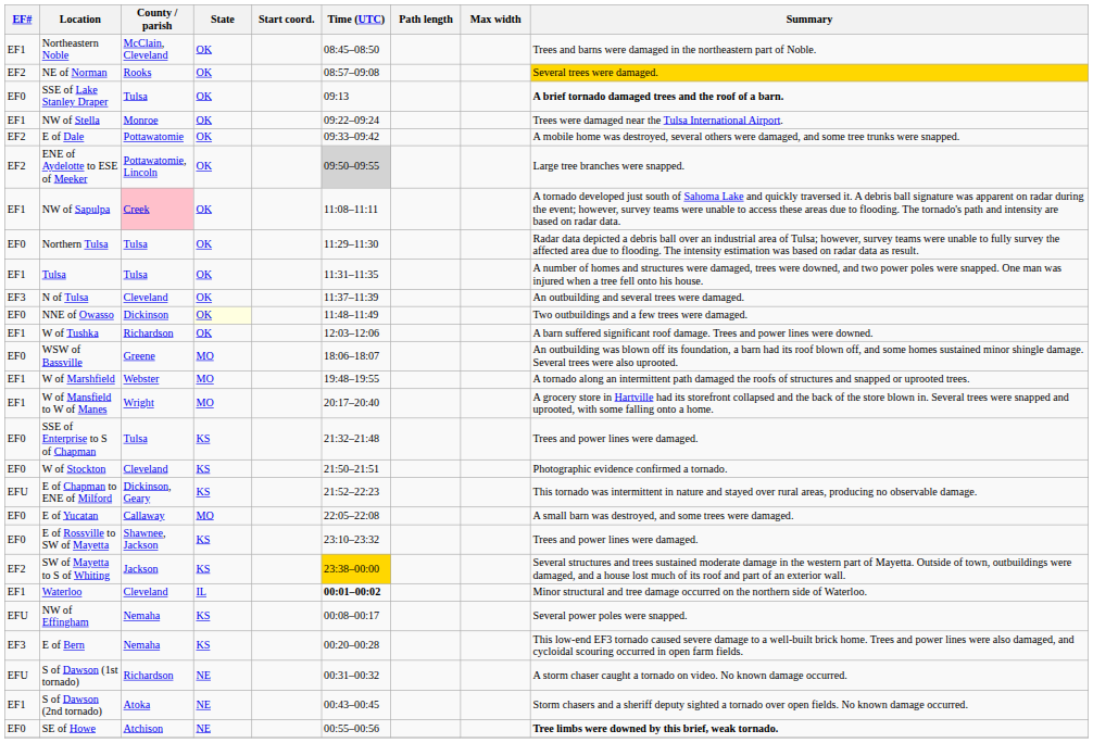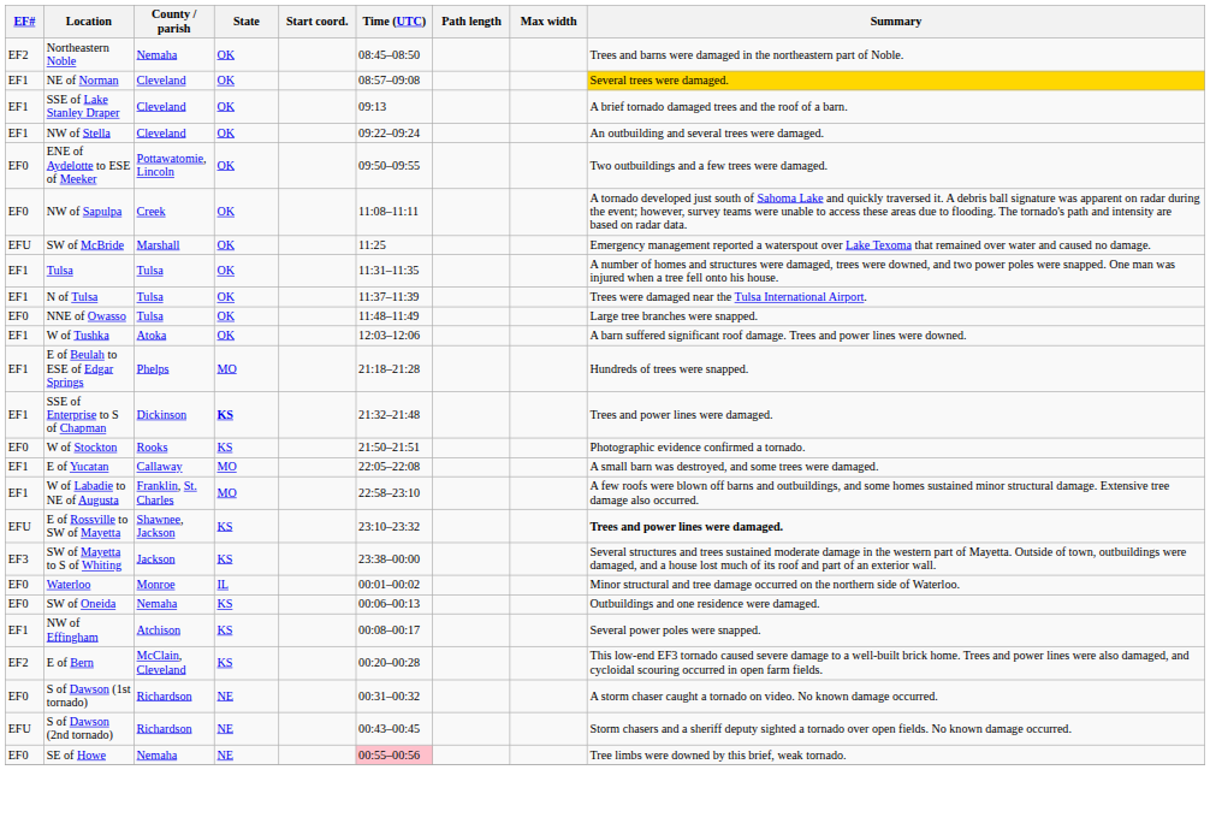 <table class="wikitable sortable" style="width:100%;">
 <tr>
 <th scope="col" style="width:3%; text-align:center;"><a href='#'>EF#</a></th>
 <th scope="col" style="width:7%; text-align:center;" class="unsortable">Location</th>
 <th scope="col" style="width:6%; text-align:center;" class="unsortable">County / parish</th>
 <th scope="col" style="width:5%; text-align:center;">State</th>
 <th scope="col" style="width:6%; text-align:center;">Start coord.</th>
 <th scope="col" style="width:6%; text-align:center;">Time (<a href='#'>UTC</a>)</th>
 <th scope="col" style="width:6%; text-align:center;">Path length</th>
 <th scope="col" style="width:6%; text-align:center;">Max width</th>
 <th scope="col" class="unsortable" style="width:48%; text-align:center;">Summary</th>
 </tr>
 <tr>
-<td bgcolor=>EF1</td>
+<td bgcolor=>EF2</td>
 <td>Northeastern <a href='#'>Noble</a></td>
-<td><a href='#'>McClain</a>, <a href='#'>Cleveland</a></td>
+<td><a href='#'>Nemaha</a></td>
 <td><a href='#'>OK</a></td>
 <td></td>
 <td>08:45–08:50</td>
 <td></td>
 <td></td>
 <td>Trees and barns were damaged in the northeastern part of Noble.</td>
 </tr>
 <tr>
-<td bgcolor=>EF2</td>
+<td bgcolor=>EF1</td>
 <td>NE of <a href='#'>Norman</a></td>
-<td><a href='#'>Rooks</a></td>
+<td><a href='#'>Cleveland</a></td>
 <td><a href='#'>OK</a></td>
 <td></td>
 <td>08:57–09:08</td>
 <td></td>
 <td></td>
 <td style="background: gold;">Several trees were damaged.</td>
 </tr>
 <tr>
-<td bgcolor=>EF0</td>
+<td bgcolor=>EF1</td>
 <td>SSE of <a href='#'>Lake Stanley Draper</a></td>
-<td><a href='#'>Tulsa</a></td>
+<td><a href='#'>Cleveland</a></td>
 <td><a href='#'>OK</a></td>
 <td></td>
 <td>09:13</td>
 <td></td>
 <td></td>
-<td><strong>A brief tornado damaged trees and the roof of a barn.</strong></td>
+<td>A brief tornado damaged trees and the roof of a barn.</td>
 </tr>
 <tr>
 <td bgcolor=>EF1</td>
 <td>NW of <a href='#'>Stella</a></td>
-<td><a href='#'>Monroe</a></td>
+<td><a href='#'>Cleveland</a></td>
 <td><a href='#'>OK</a></td>
 <td></td>
 <td>09:22–09:24</td>
 <td></td>
 <td></td>
-<td>Trees were damaged near the <a href='#'>Tulsa International Airport</a>.</td>
+<td>An outbuilding and several trees were damaged.</td>
 </tr>
 <tr>
-<td bgcolor=>EF2</td>
-<td>E of <a href='#'>Dale</a></td>
-<td><a href='#'>Pottawatomie</a></td>
-<td><a href='#'>OK</a></td>
-<td></td>
-<td>09:33–09:42</td>
-<td></td>
-<td></td>
-<td>A mobile home was destroyed, several others were damaged, and some tree trunks were snapped.</td>
-</tr>
-<tr>
-<td bgcolor=>EF2</td>
+<td bgcolor=>EF0</td>
 <td>ENE of <a href='#'>Aydelotte</a> to ESE of <a href='#'>Meeker</a></td>
 <td><a href='#'>Pottawatomie</a>, <a href='#'>Lincoln</a></td>
 <td><a href='#'>OK</a></td>
 <td></td>
-<td style="background: lightgrey;">09:50–09:55</td>
+<td>09:50–09:55</td>
 <td></td>
 <td></td>
-<td>Large tree branches were snapped.</td>
+<td>Two outbuildings and a few trees were damaged.</td>
 </tr>
 <tr>
-<td bgcolor=>EF1</td>
+<td bgcolor=>EF0</td>
 <td>NW of <a href='#'>Sapulpa</a></td>
-<td style="background: pink;"><a href='#'>Creek</a></td>
+<td><a href='#'>Creek</a></td>
 <td><a href='#'>OK</a></td>
 <td></td>
 <td>11:08–11:11</td>
 <td></td>
 <td></td>
 <td>A tornado developed just south of <a href='#'>Sahoma Lake</a> and quickly traversed it. A debris ball signature was apparent on radar during the event; however, survey teams were unable to access these areas due to flooding. The tornado's path and intensity are based on radar data.</td>
 </tr>
 <tr>
-<td bgcolor=>EF0</td>
-<td>Northern <a href='#'>Tulsa</a></td>
-<td><a href='#'>Tulsa</a></td>
+<td bgcolor=>EFU</td>
+<td>SW of <a href='#'>McBride</a></td>
+<td><a href='#'>Marshall</a></td>
 <td><a href='#'>OK</a></td>
 <td></td>
-<td>11:29–11:30</td>
+<td>11:25</td>
 <td></td>
 <td></td>
-<td>Radar data depicted a debris ball over an industrial area of Tulsa; however, survey teams were unable to fully survey the affected area due to flooding. The intensity estimation was based on radar data as result.</td>
+<td>Emergency management reported a waterspout over <a href='#'>Lake Texoma</a> that remained over water and caused no damage.</td>
 </tr>
 <tr>
 <td bgcolor=>EF1</td>
 <td><a href='#'>Tulsa</a></td>
 <td><a href='#'>Tulsa</a></td>
 <td><a href='#'>OK</a></td>
 <td></td>
 <td>11:31–11:35</td>
 <td></td>
 <td></td>
 <td>A number of homes and structures were damaged, trees were downed, and two power poles were snapped. One man was injured when a tree fell onto his house.</td>
 </tr>
 <tr>
-<td bgcolor=>EF3</td>
+<td bgcolor=>EF1</td>
 <td>N of <a href='#'>Tulsa</a></td>
-<td><a href='#'>Cleveland</a></td>
+<td><a href='#'>Tulsa</a></td>
 <td><a href='#'>OK</a></td>
 <td></td>
 <td>11:37–11:39</td>
 <td></td>
 <td></td>
-<td>An outbuilding and several trees were damaged.</td>
+<td>Trees were damaged near the <a href='#'>Tulsa International Airport</a>.</td>
 </tr>
 <tr>
 <td bgcolor=>EF0</td>
 <td>NNE of <a href='#'>Owasso</a></td>
-<td><a href='#'>Dickinson</a></td>
-<td style="background: lightyellow;"><a href='#'>OK</a></td>
+<td><a href='#'>Tulsa</a></td>
+<td><a href='#'>OK</a></td>
 <td></td>
 <td>11:48–11:49</td>
 <td></td>
 <td></td>
-<td>Two outbuildings and a few trees were damaged.</td>
+<td>Large tree branches were snapped.</td>
 </tr>
 <tr>
 <td bgcolor=>EF1</td>
 <td>W of <a href='#'>Tushka</a></td>
-<td><a href='#'>Richardson</a></td>
+<td><a href='#'>Atoka</a></td>
 <td><a href='#'>OK</a></td>
 <td></td>
 <td>12:03–12:06</td>
 <td></td>
 <td></td>
 <td>A barn suffered significant roof damage. Trees and power lines were downed.</td>
 </tr>
 <tr>
-<td bgcolor=>EF0</td>
-<td>WSW of <a href='#'>Bassville</a></td>
-<td><a href='#'>Greene</a></td>
+<td bgcolor=>EF1</td>
+<td>E of <a href='#'>Beulah</a> to ESE of <a href='#'>Edgar Springs</a></td>
+<td><a href='#'>Phelps</a></td>
 <td><a href='#'>MO</a></td>
 <td></td>
-<td>18:06–18:07</td>
+<td>21:18–21:28</td>
 <td></td>
 <td></td>
-<td>An outbuilding was blown off its foundation, a barn had its roof blown off, and some homes sustained minor shingle damage. Several trees were also uprooted.</td>
+<td>Hundreds of trees were snapped.</td>
 </tr>
 <tr>
 <td bgcolor=>EF1</td>
-<td>W of <a href='#'>Marshfield</a></td>
-<td><a href='#'>Webster</a></td>
-<td><a href='#'>MO</a></td>
-<td></td>
-<td>19:48–19:55</td>
-<td></td>
-<td></td>
-<td>A tornado along an intermittent path damaged the roofs of structures and snapped or uprooted trees.</td>
-</tr>
-<tr>
-<td bgcolor=>EF1</td>
-<td>W of <a href='#'>Mansfield</a> to W of <a href='#'>Manes</a></td>
-<td><a href='#'>Wright</a></td>
-<td><a href='#'>MO</a></td>
-<td></td>
-<td>20:17–20:40</td>
-<td></td>
-<td></td>
-<td>A grocery store in <a href='#'>Hartville</a> had its storefront collapsed and the back of the store blown in. Several trees were snapped and uprooted, with some falling onto a home.</td>
-</tr>
-<tr>
-<td bgcolor=>EF0</td>
 <td>SSE of <a href='#'>Enterprise</a> to S of <a href='#'>Chapman</a></td>
-<td><a href='#'>Tulsa</a></td>
-<td><a href='#'>KS</a></td>
+<td><a href='#'>Dickinson</a></td>
+<td><strong><a href='#'>KS</a></strong></td>
 <td></td>
 <td>21:32–21:48</td>
 <td></td>
 <td></td>
 <td>Trees and power lines were damaged.</td>
 </tr>
 <tr>
 <td bgcolor=>EF0</td>
 <td>W of <a href='#'>Stockton</a></td>
-<td><a href='#'>Cleveland</a></td>
+<td><a href='#'>Rooks</a></td>
 <td><a href='#'>KS</a></td>
 <td></td>
 <td>21:50–21:51</td>
 <td></td>
 <td></td>
 <td>Photographic evidence confirmed a tornado.</td>
 </tr>
 <tr>
-<td bgcolor=>EFU</td>
-<td>E of <a href='#'>Chapman</a> to ENE of <a href='#'>Milford</a></td>
-<td><a href='#'>Dickinson</a>, <a href='#'>Geary</a></td>
-<td><a href='#'>KS</a></td>
-<td></td>
-<td>21:52–22:23</td>
-<td></td>
-<td></td>
-<td>This tornado was intermittent in nature and stayed over rural areas, producing no observable damage.</td>
-</tr>
-<tr>
-<td bgcolor=>EF0</td>
+<td bgcolor=>EF1</td>
 <td>E of <a href='#'>Yucatan</a></td>
 <td><a href='#'>Callaway</a></td>
 <td><a href='#'>MO</a></td>
 <td></td>
 <td>22:05–22:08</td>
 <td></td>
 <td></td>
 <td>A small barn was destroyed, and some trees were damaged.</td>
 </tr>
 <tr>
-<td bgcolor=>EF0</td>
+<td bgcolor=>EF1</td>
+<td>W of <a href='#'>Labadie</a> to NE of <a href='#'>Augusta</a></td>
+<td><a href='#'>Franklin</a>, <a href='#'>St. Charles</a></td>
+<td><a href='#'>MO</a></td>
+<td></td>
+<td>22:58–23:10</td>
+<td></td>
+<td></td>
+<td>A few roofs were blown off barns and outbuildings, and some homes sustained minor structural damage. Extensive tree damage also occurred.</td>
+</tr>
+<tr>
+<td bgcolor=>EFU</td>
 <td>E of <a href='#'>Rossville</a> to SW of <a href='#'>Mayetta</a></td>
 <td><a href='#'>Shawnee</a>, <a href='#'>Jackson</a></td>
 <td><a href='#'>KS</a></td>
 <td></td>
 <td>23:10–23:32</td>
 <td></td>
 <td></td>
-<td>Trees and power lines were damaged.</td>
+<td><strong>Trees and power lines were damaged.</strong></td>
 </tr>
 <tr>
-<td bgcolor=>EF2</td>
+<td bgcolor=>EF3</td>
 <td>SW of <a href='#'>Mayetta</a> to S of <a href='#'>Whiting</a></td>
 <td><a href='#'>Jackson</a></td>
 <td><a href='#'>KS</a></td>
 <td></td>
-<td style="background: gold;">23:38–00:00</td>
+<td>23:38–00:00</td>
 <td></td>
 <td></td>
 <td>Several structures and trees sustained moderate damage in the western part of Mayetta. Outside of town, outbuildings were damaged, and a house lost much of its roof and part of an exterior wall.</td>
 </tr>
 <tr>
-<td bgcolor=>EF1</td>
+<td bgcolor=>EF0</td>
 <td><a href='#'>Waterloo</a></td>
-<td><a href='#'>Cleveland</a></td>
+<td><a href='#'>Monroe</a></td>
 <td><a href='#'>IL</a></td>
 <td></td>
-<td><strong>00:01–00:02</strong></td>
+<td>00:01–00:02</td>
 <td></td>
 <td></td>
 <td>Minor structural and tree damage occurred on the northern side of Waterloo.</td>
 </tr>
 <tr>
-<td bgcolor=>EFU</td>
+<td bgcolor=>EF0</td>
+<td>SW of <a href='#'>Oneida</a></td>
+<td><a href='#'>Nemaha</a></td>
+<td><a href='#'>KS</a></td>
+<td></td>
+<td>00:06–00:13</td>
+<td></td>
+<td></td>
+<td>Outbuildings and one residence were damaged.</td>
+</tr>
+<tr>
+<td bgcolor=>EF1</td>
 <td>NW of <a href='#'>Effingham</a></td>
-<td><a href='#'>Nemaha</a></td>
+<td><a href='#'>Atchison</a></td>
 <td><a href='#'>KS</a></td>
 <td></td>
 <td>00:08–00:17</td>
 <td></td>
 <td></td>
 <td>Several power poles were snapped.</td>
 </tr>
 <tr>
-<td bgcolor=>EF3</td>
+<td bgcolor=>EF2</td>
 <td>E of <a href='#'>Bern</a></td>
-<td><a href='#'>Nemaha</a></td>
+<td><a href='#'>McClain</a>, <a href='#'>Cleveland</a></td>
 <td><a href='#'>KS</a></td>
 <td></td>
 <td>00:20–00:28</td>
 <td></td>
 <td></td>
 <td>This low-end EF3 tornado caused severe damage to a well-built brick home. Trees and power lines were also damaged, and cycloidal scouring occurred in open farm fields.</td>
 </tr>
 <tr>
-<td bgcolor=>EFU</td>
+<td bgcolor=>EF0</td>
 <td>S of <a href='#'>Dawson</a> (1st tornado)</td>
 <td><a href='#'>Richardson</a></td>
 <td><a href='#'>NE</a></td>
 <td></td>
 <td>00:31–00:32</td>
 <td></td>
 <td></td>
 <td>A storm chaser caught a tornado on video. No known damage occurred.</td>
 </tr>
 <tr>
-<td bgcolor=>EF1</td>
+<td bgcolor=>EFU</td>
 <td>S of <a href='#'>Dawson</a> (2nd tornado)</td>
-<td><a href='#'>Atoka</a></td>
+<td><a href='#'>Richardson</a></td>
 <td><a href='#'>NE</a></td>
 <td></td>
 <td>00:43–00:45</td>
 <td></td>
 <td></td>
 <td>Storm chasers and a sheriff deputy sighted a tornado over open fields. No known damage occurred.</td>
 </tr>
 <tr>
 <td bgcolor=>EF0</td>
 <td>SE of <a href='#'>Howe</a></td>
-<td><a href='#'>Atchison</a></td>
+<td><a href='#'>Nemaha</a></td>
 <td><a href='#'>NE</a></td>
 <td></td>
-<td>00:55–00:56</td>
+<td style="background: pink;">00:55–00:56</td>
 <td></td>
 <td></td>
-<td><strong>Tree limbs were downed by this brief, weak tornado.</strong></td>
+<td>Tree limbs were downed by this brief, weak tornado.</td>
 </tr>
 <tr>
 </tr>
 </table>
